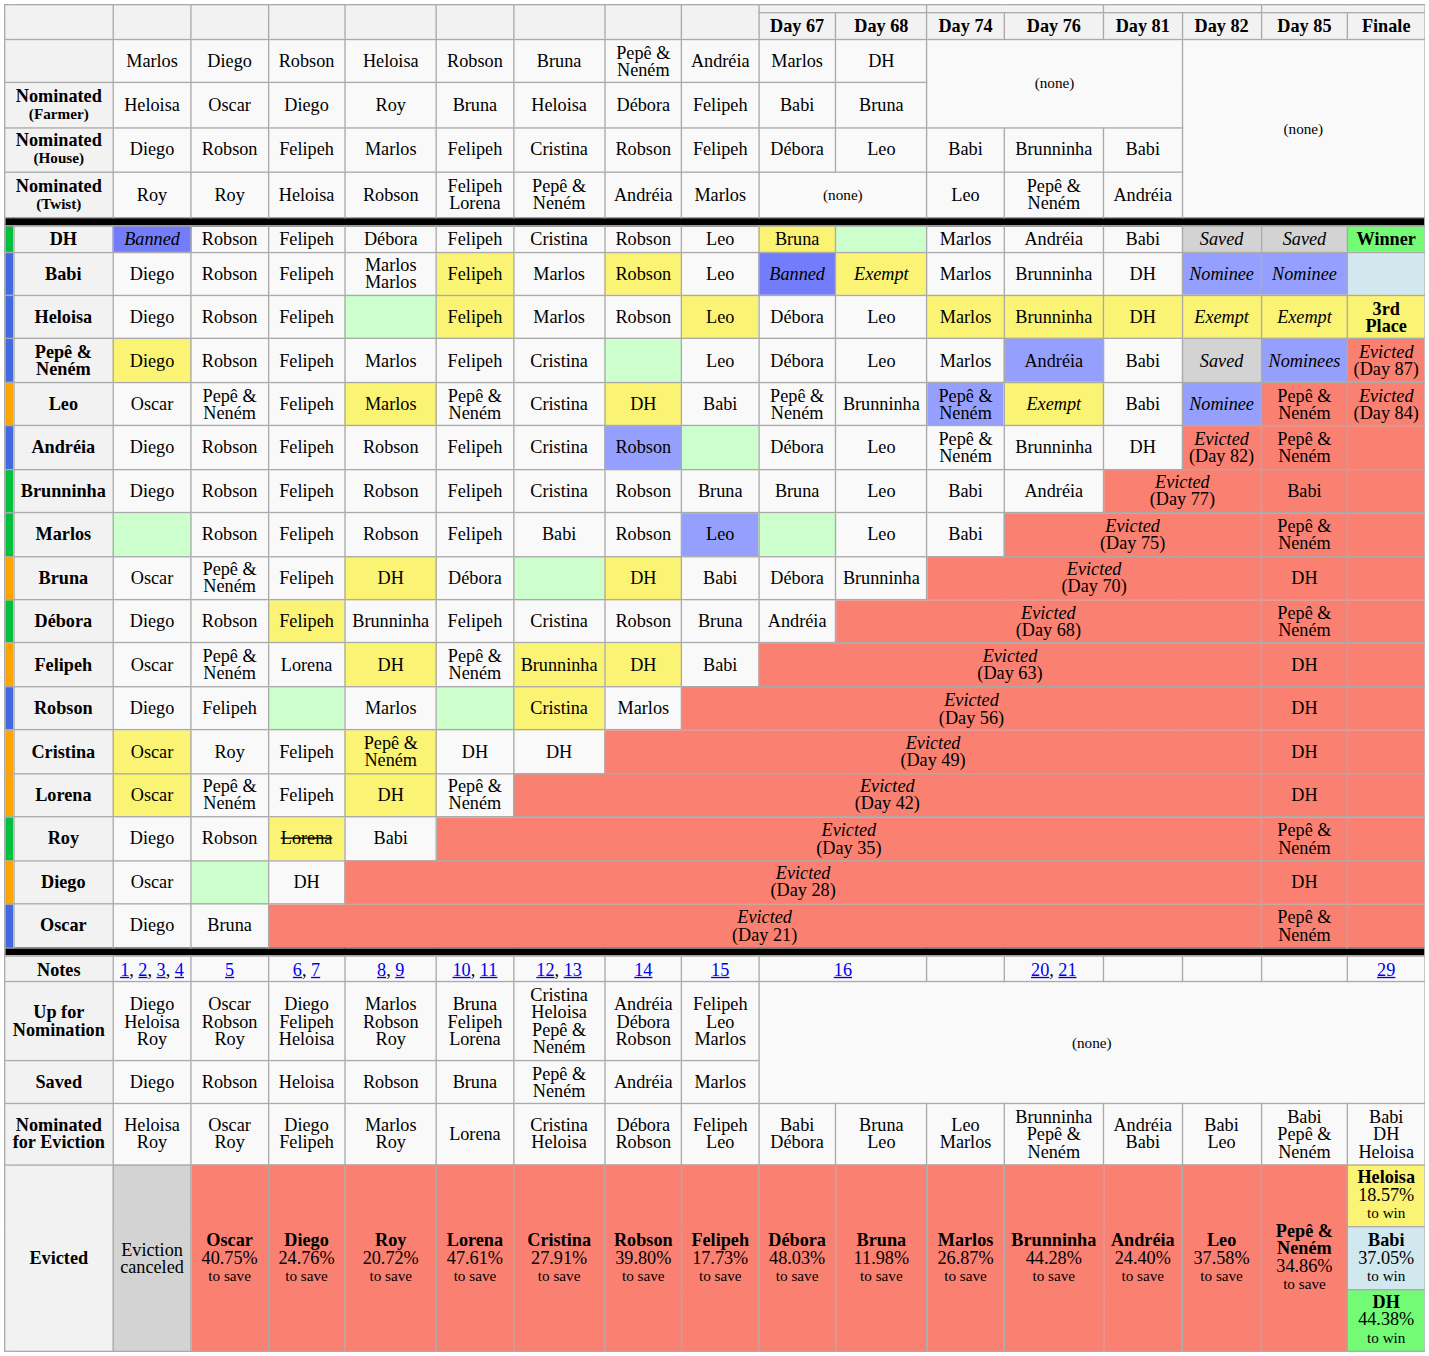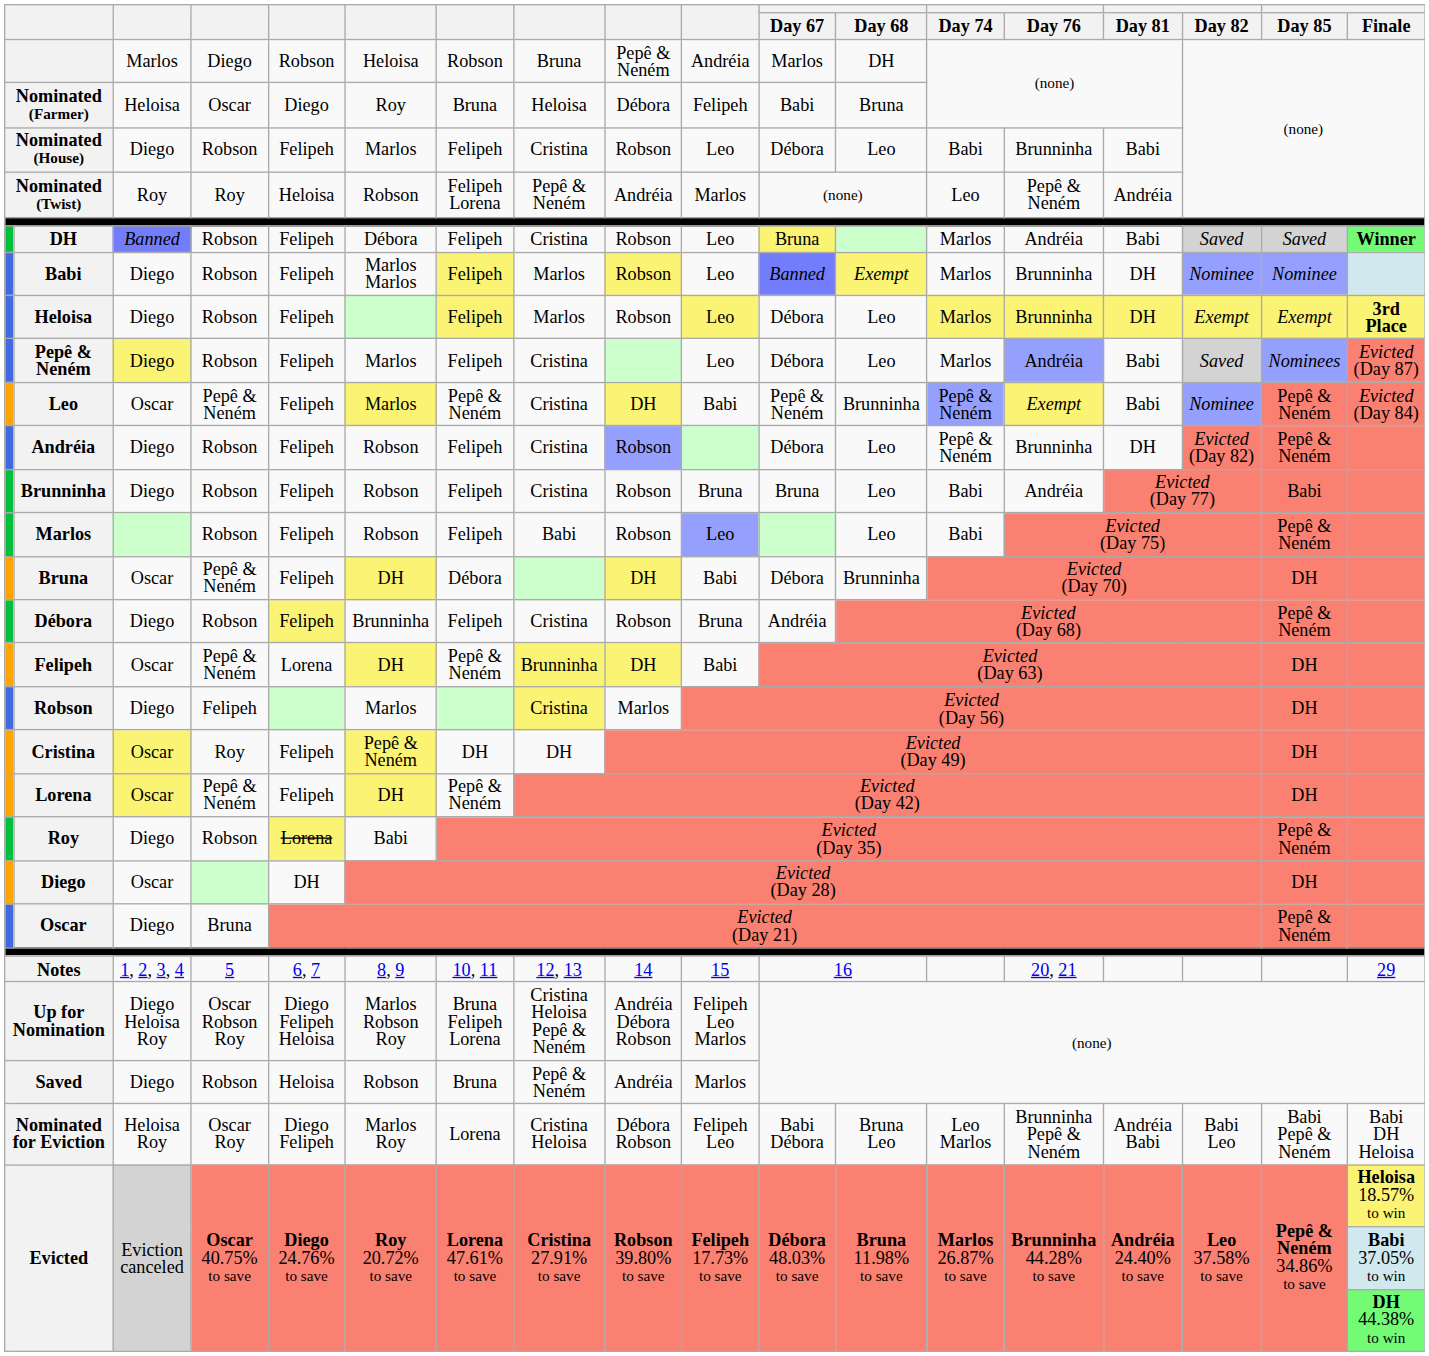 <table class="wikitable" style="text-align:center; font-size:85%; width:120%; line-height:13px;">
 <tr>
 <th rowspan=2 width="05%" colspan=2></th>
 <th rowspan=2 width="05%"></th>
 <th rowspan=2 width="05%"></th>
 <th rowspan=2 width="05%"></th>
 <th rowspan=2 width="05%"></th>
 <th rowspan=2 width="05%"></th>
 <th rowspan=2 width="05%"></th>
 <th rowspan=2 width="05%"></th>
 <th rowspan=2 width="05%"></th>
 <th colspan=2 width="10%"></th>
 <th colspan=2 width="10%"></th>
 <th colspan=2 width="10%"></th>
 <th colspan=2 width="10%"></th>
 </tr>
 <tr>
 <th width="05%">Day 67</th>
 <th width="05%">Day 68</th>
 <th width="05%">Day 74</th>
 <th width="05%">Day 76</th>
 <th width="05%">Day 81</th>
 <th width="05%">Day 82</th>
 <th width="05%">Day 85</th>
 <th width="05%">Finale</th>
 </tr>
 <tr>
 <th colspan=2></th>
 <td>Marlos</td>
 <td>Diego</td>
 <td>Robson</td>
 <td>Heloisa</td>
 <td>Robson</td>
 <td>Bruna</td>
 <td>Pepê &<br>Neném</td>
 <td>Andréia</td>
 <td>Marlos</td>
 <td>DH</td>
 <td rowspan=2 colspan=3><small>(none)</small></td>
 <td rowspan=4 colspan=3><small>(none)</small></td>
 </tr>
 <tr>
 <th colspan=2>Nominated<br><small>(Farmer)</small></th>
 <td>Heloisa</td>
 <td>Oscar</td>
 <td>Diego</td>
 <td>Roy</td>
 <td>Bruna</td>
 <td>Heloisa</td>
 <td>Débora</td>
 <td>Felipeh</td>
 <td>Babi</td>
 <td>Bruna</td>
 </tr>
 <tr>
 <th colspan=2>Nominated<br><small>(House)</small></th>
 <td>Diego</td>
 <td>Robson</td>
 <td>Felipeh</td>
 <td>Marlos</td>
 <td>Felipeh</td>
 <td>Cristina</td>
 <td>Robson</td>
-<td>Felipeh</td>
+<td>Leo</td>
 <td>Débora</td>
 <td>Leo</td>
 <td>Babi</td>
 <td>Brunninha</td>
 <td>Babi</td>
 </tr>
 <tr>
 <th colspan=2>Nominated<br><small>(Twist)</small></th>
 <td>Roy</td>
 <td>Roy</td>
 <td>Heloisa</td>
 <td>Robson</td>
 <td>Felipeh<br>Lorena</td>
 <td>Pepê &<br>Neném</td>
 <td>Andréia</td>
 <td>Marlos</td>
 <td colspan=2><small>(none)</small></td>
 <td>Leo</td>
 <td>Pepê &<br>Neném</td>
 <td>Andréia</td>
 </tr>
 <tr>
 <td bgcolor="000000" colspan=19></td>
 </tr>
 <tr>
 <td bgcolor="03C03C"></td>
 <th>DH</th>
 <td bgcolor="737DFB"><em>Banned</em></td>
 <td>Robson</td>
 <td>Felipeh</td>
 <td>Débora</td>
 <td>Felipeh</td>
 <td>Cristina</td>
 <td>Robson</td>
 <td>Leo</td>
 <td bgcolor="FBF373">Bruna</td>
 <td bgcolor="CCFFCC"></td>
 <td>Marlos</td>
 <td>Andréia</td>
 <td>Babi</td>
 <td bgcolor=lightgray><em>Saved</em></td>
 <td bgcolor=lightgray><em>Saved</em></td>
 <td bgcolor="73FB76"><strong>Winner</strong><br></td>
 </tr>
 <tr>
 <td bgcolor="4169E1"></td>
 <th>Babi</th>
 <td>Diego</td>
 <td>Robson</td>
 <td>Felipeh</td>
 <td>Marlos<br>Marlos</td>
 <td bgcolor="FBF373">Felipeh</td>
 <td>Marlos</td>
 <td bgcolor="FBF373">Robson</td>
 <td>Leo</td>
 <td bgcolor="737DFB"><em>Banned</em></td>
 <td bgcolor="FBF373"><em>Exempt</em></td>
 <td>Marlos</td>
 <td>Brunninha</td>
 <td>DH</td>
 <td bgcolor=#959ffd><em>Nominee</em></td>
 <td bgcolor=#959ffd><em>Nominee</em></td>
 <td bgcolor="D1E8EF"><strong></strong><br></td>
 </tr>
 <tr>
 <td bgcolor="4169E1"></td>
 <th>Heloisa</th>
 <td>Diego</td>
 <td>Robson</td>
 <td>Felipeh</td>
 <td bgcolor="CCFFCC"></td>
 <td bgcolor="FBF373">Felipeh</td>
 <td>Marlos</td>
 <td>Robson</td>
 <td bgcolor="FBF373">Leo</td>
 <td>Débora</td>
 <td>Leo</td>
 <td bgcolor=FBF373>Marlos</td>
 <td bgcolor=FBF373>Brunninha</td>
 <td bgcolor=FBF373>DH</td>
 <td bgcolor=FBF373><em>Exempt</em></td>
 <td bgcolor=FBF373><em>Exempt</em></td>
 <td bgcolor=FBF373><strong>3rd Place</strong><br></td>
 </tr>
 <tr>
 <td bgcolor="4169E1"></td>
 <th>Pepê &<br>Neném</th>
 <td bgcolor="FBF373">Diego</td>
 <td>Robson</td>
 <td>Felipeh</td>
 <td>Marlos</td>
 <td>Felipeh</td>
 <td>Cristina</td>
 <td bgcolor="CCFFCC"></td>
 <td>Leo</td>
 <td>Débora</td>
 <td>Leo</td>
 <td>Marlos</td>
 <td bgcolor="959FFD">Andréia</td>
 <td>Babi</td>
 <td bgcolor=lightgray><em>Saved</em></td>
 <td bgcolor=#959ffd><em>Nominees</em></td>
 <td bgcolor="FA8072" colspan=1><em>Evicted</em><br>(Day 87)</td>
 </tr>
 <tr>
 <td bgcolor="FFA500"></td>
 <th>Leo</th>
 <td>Oscar</td>
 <td>Pepê &<br>Neném</td>
 <td>Felipeh</td>
 <td bgcolor="FBF373">Marlos</td>
 <td>Pepê &<br>Neném</td>
 <td>Cristina</td>
 <td bgcolor="FBF373">DH</td>
 <td>Babi</td>
 <td>Pepê &<br>Neném</td>
 <td>Brunninha</td>
 <td bgcolor="959FFD">Pepê &<br>Neném</td>
 <td bgcolor="FBF373"><em>Exempt</em></td>
 <td>Babi</td>
 <td bgcolor=#959ffd><em>Nominee</em></td>
 <td bgcolor="FA8072">Pepê &<br>Neném</td>
 <td bgcolor="FA8072" colspan=1><em>Evicted</em><br>(Day 84)</td>
 </tr>
 <tr>
 <td bgcolor="4169E1"></td>
 <th>Andréia</th>
 <td>Diego</td>
 <td>Robson</td>
 <td>Felipeh</td>
 <td>Robson</td>
 <td>Felipeh</td>
 <td>Cristina</td>
 <td bgcolor=#959ffd>Robson</td>
 <td bgcolor="CCFFCC"></td>
 <td>Débora</td>
 <td>Leo</td>
 <td>Pepê &<br>Neném</td>
 <td>Brunninha</td>
 <td>DH</td>
 <td bgcolor="FA8072" colspan=1><em>Evicted</em><br>(Day 82)</td>
 <td bgcolor="FA8072">Pepê &<br>Neném</td>
 <td bgcolor="FA8072"></td>
 </tr>
 <tr>
 <td bgcolor="03C03C"></td>
 <th>Brunninha</th>
 <td>Diego</td>
 <td>Robson</td>
 <td>Felipeh</td>
 <td>Robson</td>
 <td>Felipeh</td>
 <td>Cristina</td>
 <td>Robson</td>
 <td>Bruna</td>
 <td>Bruna</td>
 <td>Leo</td>
 <td>Babi</td>
 <td>Andréia</td>
 <td bgcolor="FA8072" colspan=2><em>Evicted</em><br>(Day 77)</td>
 <td bgcolor="FA8072">Babi</td>
 <td bgcolor="FA8072"></td>
 </tr>
 <tr>
 <td bgcolor="03C03C"></td>
 <th>Marlos</th>
 <td bgcolor="CCFFCC"></td>
 <td>Robson</td>
 <td>Felipeh</td>
 <td>Robson</td>
 <td>Felipeh</td>
 <td>Babi</td>
 <td>Robson</td>
 <td bgcolor=#959ffd>Leo</td>
 <td bgcolor="CCFFCC"></td>
 <td>Leo</td>
 <td>Babi</td>
 <td bgcolor="FA8072" colspan=3><em>Evicted</em><br>(Day 75)</td>
 <td bgcolor="FA8072">Pepê &<br>Neném</td>
 <td bgcolor="FA8072"></td>
 </tr>
 <tr>
 <td bgcolor="FFA500"></td>
 <th>Bruna</th>
 <td>Oscar</td>
 <td>Pepê &<br>Neném</td>
 <td>Felipeh</td>
 <td bgcolor="FBF373">DH</td>
 <td>Débora</td>
 <td bgcolor="CCFFCC"></td>
 <td bgcolor="FBF373">DH</td>
 <td>Babi</td>
 <td>Débora</td>
 <td>Brunninha</td>
 <td bgcolor="FA8072" colspan=4><em>Evicted</em><br>(Day 70)</td>
 <td bgcolor="FA8072">DH</td>
 <td bgcolor="FA8072"></td>
 </tr>
 <tr>
 <td bgcolor="03C03C"></td>
 <th>Débora</th>
 <td>Diego</td>
 <td>Robson</td>
 <td bgcolor="FBF373">Felipeh</td>
 <td>Brunninha</td>
 <td>Felipeh</td>
 <td>Cristina</td>
 <td>Robson</td>
 <td>Bruna</td>
 <td>Andréia</td>
 <td bgcolor="FA8072" colspan=5><em>Evicted</em><br>(Day 68)</td>
 <td bgcolor="FA8072">Pepê &<br>Neném</td>
 <td bgcolor="FA8072"></td>
 </tr>
 <tr>
 <td bgcolor="FFA500"></td>
 <th>Felipeh</th>
 <td>Oscar</td>
 <td>Pepê &<br>Neném</td>
 <td>Lorena</td>
 <td bgcolor="FBF373">DH</td>
 <td>Pepê &<br>Neném</td>
 <td bgcolor="FBF373">Brunninha</td>
 <td bgcolor="FBF373">DH</td>
 <td>Babi</td>
 <td bgcolor="FA8072" colspan=6><em>Evicted</em><br>(Day 63)</td>
 <td bgcolor="FA8072">DH</td>
 <td bgcolor="FA8072"></td>
 </tr>
 <tr>
 <td bgcolor="4169E1"></td>
 <th>Robson</th>
 <td>Diego</td>
 <td>Felipeh</td>
 <td bgcolor="CCFFCC"></td>
 <td>Marlos</td>
 <td bgcolor="CCFFCC"></td>
 <td bgcolor="FBF373">Cristina</td>
 <td>Marlos</td>
 <td bgcolor="FA8072" colspan=7><em>Evicted</em><br>(Day 56)</td>
 <td bgcolor="FA8072">DH</td>
 <td bgcolor="FA8072"></td>
 </tr>
 <tr>
 <td bgcolor="FFA500"></td>
 <th>Cristina</th>
 <td bgcolor="FBF373">Oscar</td>
 <td>Roy</td>
 <td>Felipeh</td>
 <td bgcolor="FBF373">Pepê &<br>Neném</td>
 <td>DH</td>
 <td>DH</td>
 <td bgcolor="FA8072" colspan=8><em>Evicted</em><br>(Day 49)</td>
 <td bgcolor="FA8072">DH</td>
 <td bgcolor="FA8072"></td>
 </tr>
 <tr>
 <td bgcolor="FFA500"></td>
 <th>Lorena</th>
 <td bgcolor="FBF373">Oscar</td>
 <td>Pepê &<br>Neném</td>
 <td>Felipeh</td>
 <td bgcolor="FBF373">DH</td>
 <td>Pepê &<br>Neném</td>
 <td bgcolor="FA8072" colspan=9><em>Evicted</em><br>(Day 42)</td>
 <td bgcolor="FA8072">DH</td>
 <td bgcolor="FA8072"></td>
 </tr>
 <tr>
 <td bgcolor="03C03C"></td>
 <th>Roy</th>
 <td>Diego</td>
 <td>Robson</td>
 <td bgcolor="FBF373"><s>Lorena</s></td>
 <td>Babi</td>
 <td bgcolor="FA8072" colspan=10><em>Evicted</em><br>(Day 35)</td>
 <td bgcolor="FA8072">Pepê &<br>Neném</td>
 <td bgcolor="FA8072"></td>
 </tr>
 <tr>
 <td bgcolor="FFA500"></td>
 <th>Diego</th>
 <td>Oscar</td>
 <td bgcolor="CCFFCC"></td>
 <td>DH</td>
 <td bgcolor="FA8072" colspan=11><em>Evicted</em><br>(Day 28)</td>
 <td bgcolor="FA8072">DH</td>
 <td bgcolor="FA8072"></td>
 </tr>
 <tr>
 <td bgcolor="4169E1"></td>
 <th>Oscar</th>
 <td>Diego</td>
 <td>Bruna</td>
 <td bgcolor="FA8072" colspan=12><em>Evicted</em><br>(Day 21)</td>
 <td bgcolor="FA8072">Pepê &<br>Neném</td>
 <td bgcolor="FA8072"></td>
 </tr>
 <tr>
 <td bgcolor="000000" colspan=19></td>
 </tr>
 <tr>
 <th colspan=2>Notes</th>
 <td><a href='#'>1</a>, <a href='#'>2</a>, <a href='#'>3</a>, <a href='#'>4</a></td>
 <td><a href='#'>5</a></td>
 <td><a href='#'>6</a>, <a href='#'>7</a></td>
 <td><a href='#'>8</a>, <a href='#'>9</a></td>
 <td><a href='#'>10</a>, <a href='#'>11</a></td>
 <td><a href='#'>12</a>, <a href='#'>13</a></td>
 <td><a href='#'>14</a></td>
 <td><a href='#'>15</a></td>
 <td colspan=2><a href='#'>16</a></td>
 <td></td>
 <td><a href='#'>20</a>, <a href='#'>21</a></td>
 <td></td>
 <td></td>
 <td></td>
 <td><a href='#'>29</a></td>
 </tr>
 <tr>
 <th colspan=2>Up for<br>Nomination</th>
 <td>Diego<br>Heloisa<br>Roy</td>
 <td>Oscar<br>Robson<br>Roy</td>
 <td>Diego<br>Felipeh<br>Heloisa</td>
 <td>Marlos<br>Robson<br>Roy</td>
 <td>Bruna<br>Felipeh<br>Lorena</td>
 <td>Cristina<br>Heloisa<br>Pepê &<br>Neném</td>
 <td>Andréia<br>Débora<br>Robson</td>
 <td>Felipeh<br>Leo<br>Marlos</td>
 <td colspan=8 rowspan=2><small>(none)</small></td>
 </tr>
 <tr>
 <th colspan=2>Saved</th>
 <td>Diego</td>
 <td>Robson</td>
 <td>Heloisa</td>
 <td>Robson</td>
 <td>Bruna</td>
 <td>Pepê &<br>Neném</td>
 <td>Andréia</td>
 <td>Marlos</td>
 </tr>
 <tr>
 <th colspan=2>Nominated<br>for Eviction</th>
 <td>Heloisa<br>Roy</td>
 <td>Oscar<br>Roy</td>
 <td>Diego<br>Felipeh</td>
 <td>Marlos<br>Roy</td>
 <td>Lorena</td>
 <td>Cristina<br>Heloisa</td>
 <td>Débora<br>Robson</td>
 <td>Felipeh<br>Leo</td>
 <td>Babi<br>Débora</td>
 <td>Bruna<br>Leo</td>
 <td>Leo<br>Marlos</td>
 <td>Brunninha<br>Pepê &<br>Neném</td>
 <td>Andréia<br>Babi</td>
 <td>Babi<br>Leo</td>
 <td>Babi<br>Pepê &<br>Neném</td>
 <td>Babi<br>DH<br>Heloisa</td>
 </tr>
 <tr>
 <th colspan=2 rowspan=3>Evicted</th>
 <td rowspan=3 bgcolor="D3D3D3">Eviction<br>canceled</td>
 <td rowspan=3 bgcolor="FA8072"><strong>Oscar</strong><br>40.75%<br><small>to save</small></td>
 <td rowspan=3 bgcolor="FA8072"><strong>Diego</strong><br>24.76%<br><small>to save</small></td>
 <td rowspan=3 bgcolor="FA8072"><strong>Roy</strong><br>20.72%<br><small>to save</small></td>
 <td rowspan=3 bgcolor="FA8072"><strong>Lorena</strong><br>47.61%<br><small>to save</small></td>
 <td rowspan=3 bgcolor="FA8072"><strong>Cristina</strong><br>27.91%<br><small>to save</small></td>
 <td rowspan=3 bgcolor="FA8072"><strong>Robson</strong><br>39.80%<br><small>to save</small></td>
 <td rowspan=3 bgcolor="FA8072"><strong>Felipeh</strong><br>17.73%<br><small>to save</small></td>
 <td rowspan=3 bgcolor="FA8072"><strong>Débora</strong><br>48.03%<br><small>to save</small></td>
 <td rowspan=3 bgcolor="FA8072"><strong>Bruna</strong><br>11.98%<br><small>to save</small></td>
 <td rowspan=3 bgcolor="FA8072"><strong>Marlos</strong><br>26.87%<br><small>to save</small></td>
 <td rowspan=3 bgcolor="FA8072"><strong>Brunninha</strong><br>44.28%<br><small>to save</small></td>
 <td rowspan=3 bgcolor="FA8072"><strong>Andréia</strong><br>24.40%<br><small>to save</small></td>
 <td rowspan=3 bgcolor="FA8072"><strong>Leo</strong><br>37.58%<br><small>to save</small></td>
 <td rowspan=3 bgcolor="FA8072"><strong>Pepê &<br>Neném</strong><br>34.86%<br><small>to save</small></td>
 <td rowspan=1 bgcolor="FBF373"><strong>Heloisa</strong><br>18.57%<br><small>to win</small></td>
 </tr>
 <tr>
 <td rowspan=1 bgcolor="D1E8EF"><strong>Babi</strong><br>37.05%<br><small>to win</small></td>
 </tr>
 <tr>
 <td rowspan=1 bgcolor="73FB76"><strong>DH</strong><br>44.38%<br><small>to win</small></td>
 </tr>
 </table>
